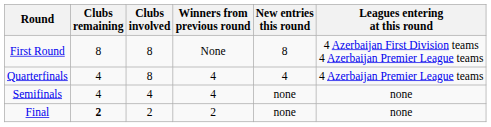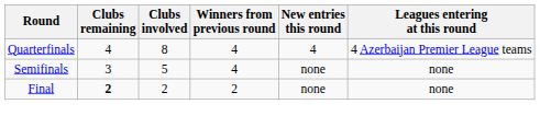 <table class="wikitable" style="text-align:center">
 <tr>
 <th>Round</th>
 <th>Clubs<br>remaining</th>
 <th>Clubs<br>involved</th>
 <th>Winners from<br>previous round</th>
 <th>New entries<br>this round</th>
 <th>Leagues entering<br>at this round</th>
-</tr>
-<tr>
-<td><a href='#'>First Round</a></td>
-<td>8</td>
-<td>8</td>
-<td>None</td>
-<td>8</td>
-<td>4 <a href='#'>Azerbaijan First Division</a> teams <br> 4 <a href='#'>Azerbaijan Premier League</a> teams</td>
 </tr>
 <tr>
 <td><a href='#'>Quarterfinals</a></td>
 <td>4</td>
 <td>8</td>
 <td>4</td>
 <td>4</td>
 <td>4 <a href='#'>Azerbaijan Premier League</a> teams</td>
 </tr>
 <tr>
 <td><a href='#'>Semifinals</a></td>
-<td>4</td>
-<td>4</td>
+<td>3</td>
+<td>5</td>
 <td>4</td>
 <td>none</td>
 <td>none</td>
 </tr>
 <tr>
 <td><a href='#'>Final</a></td>
 <td><strong>2</strong></td>
 <td>2</td>
 <td>2</td>
 <td>none</td>
 <td>none</td>
 </tr>
 </table>
